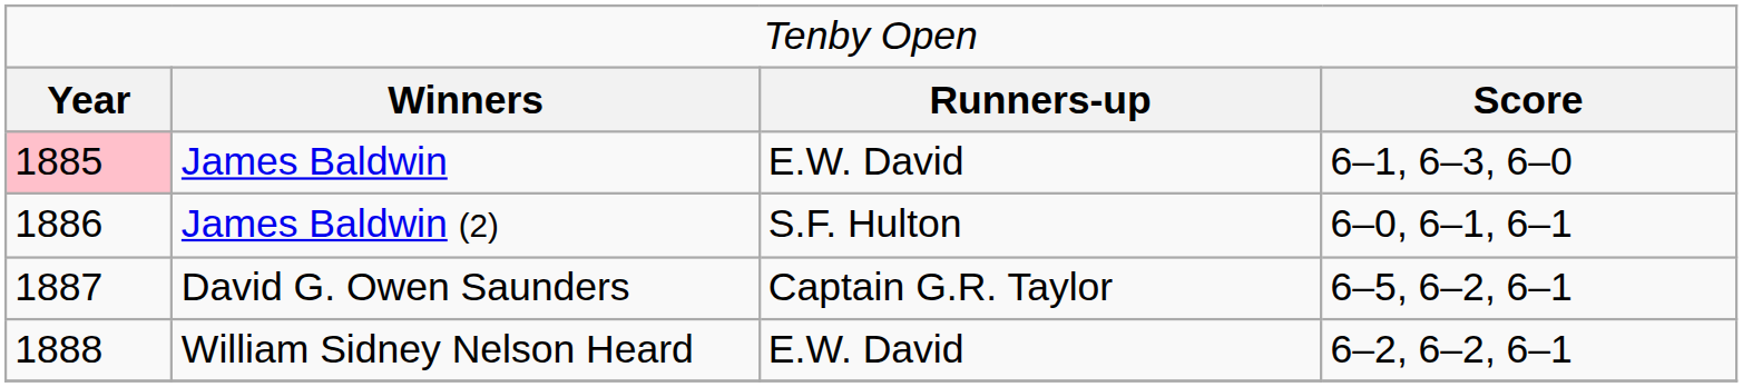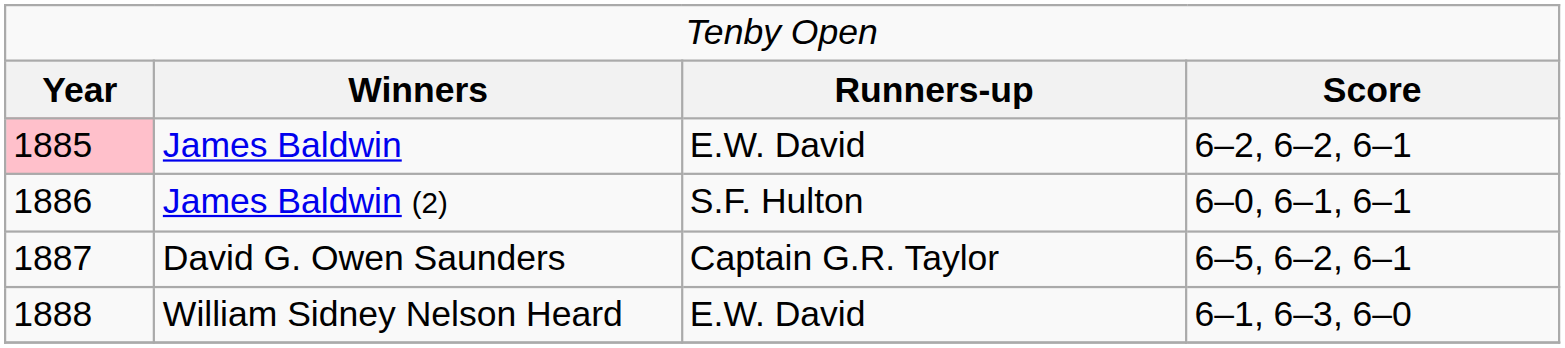 <table class="wikitable">
 <tr>
 <td colspan=4 align=center><em>Tenby Open</em></td>
 </tr>
 <tr>
 <th style="width:60px;">Year</th>
 <th style="width:230px;">Winners</th>
 <th style="width:220px;">Runners-up</th>
 <th style="width:160px;">Score</th>
 </tr>
 <tr>
 <td style="background: pink;">1885</td>
 <td> <a href='#'>James Baldwin</a></td>
 <td> E.W. David</td>
-<td>6–1, 6–3, 6–0</td>
+<td>6–2, 6–2, 6–1</td>
 </tr>
 <tr>
 <td>1886</td>
 <td> <a href='#'>James Baldwin</a> <small>(2)</small></td>
 <td> S.F. Hulton</td>
 <td>6–0, 6–1, 6–1</td>
 </tr>
 <tr>
 <td>1887</td>
 <td>  David G. Owen Saunders</td>
 <td> Captain G.R. Taylor</td>
 <td>6–5, 6–2, 6–1</td>
 </tr>
 <tr>
 <td>1888</td>
 <td>  William Sidney Nelson Heard</td>
 <td> E.W. David</td>
-<td>6–2, 6–2, 6–1</td>
+<td>6–1, 6–3, 6–0</td>
 </tr>
 <tr>
 </tr>
 </table>
